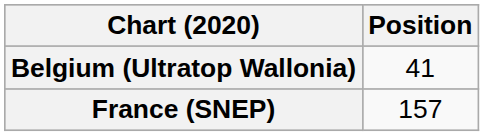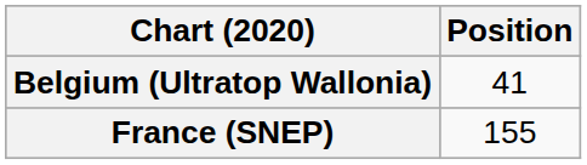 <table class="wikitable sortable plainrowheaders" style="text-align:center">
 <tr>
 <th scope="col">Chart (2020)</th>
 <th scope="col">Position</th>
 </tr>
 <tr>
 <th scope="row">Belgium (Ultratop Wallonia)</th>
 <td>41</td>
 </tr>
 <tr>
 <th scope="row">France (SNEP)</th>
-<td>157</td>
+<td>155</td>
 </tr>
 </table>
